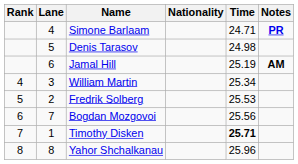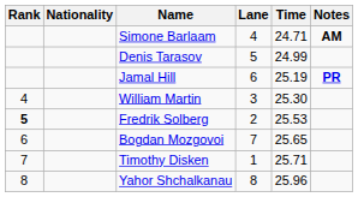 <table class="wikitable sortable" style="text-align:center">
 <tr>
 <th>Rank</th>
+<th>Nationality</th>
+<th>Name</th>
 <th>Lane</th>
-<th>Name</th>
-<th>Nationality</th>
 <th>Time</th>
 <th>Notes</th>
 </tr>
 <tr>
 <td></td>
+<td align=left></td>
+<td align=left><a href='#'>Simone Barlaam</a></td>
 <td>4</td>
-<td align=left><a href='#'>Simone Barlaam</a></td>
-<td align=left></td>
 <td>24.71</td>
-<td><strong><a href='#'>PR</a></strong></td>
+<td><strong>AM</strong></td>
 </tr>
 <tr>
 <td></td>
+<td align=left></td>
+<td align=left><a href='#'>Denis Tarasov</a></td>
 <td>5</td>
-<td align=left><a href='#'>Denis Tarasov</a></td>
-<td align=left></td>
-<td>24.98</td>
+<td>24.99</td>
 <td></td>
 </tr>
 <tr>
 <td></td>
+<td align=left></td>
+<td align=left><a href='#'>Jamal Hill</a></td>
 <td>6</td>
-<td align=left><a href='#'>Jamal Hill</a></td>
-<td align=left></td>
 <td>25.19</td>
-<td><strong>AM</strong></td>
+<td><strong><a href='#'>PR</a></strong></td>
 </tr>
 <tr>
 <td>4</td>
+<td align=left></td>
+<td align=left><a href='#'>William Martin</a></td>
 <td>3</td>
-<td align=left><a href='#'>William Martin</a></td>
-<td align=left></td>
-<td>25.34</td>
+<td>25.30</td>
 <td></td>
 </tr>
 <tr>
-<td>5</td>
+<td><strong>5</strong></td>
+<td align=left></td>
+<td align=left><a href='#'>Fredrik Solberg</a></td>
 <td>2</td>
-<td align=left><a href='#'>Fredrik Solberg</a></td>
-<td align=left></td>
 <td>25.53</td>
 <td></td>
 </tr>
 <tr>
 <td>6</td>
+<td align=left></td>
+<td align=left><a href='#'>Bogdan Mozgovoi</a></td>
 <td>7</td>
-<td align=left><a href='#'>Bogdan Mozgovoi</a></td>
-<td align=left></td>
-<td>25.56</td>
+<td>25.65</td>
 <td></td>
 </tr>
 <tr>
 <td>7</td>
+<td align=left></td>
+<td align=left><a href='#'>Timothy Disken</a></td>
 <td>1</td>
-<td align=left><a href='#'>Timothy Disken</a></td>
-<td align=left></td>
-<td><strong>25.71</strong></td>
+<td>25.71</td>
 <td></td>
 </tr>
 <tr>
 <td>8</td>
+<td align=left></td>
+<td align=left><a href='#'>Yahor Shchalkanau</a></td>
 <td>8</td>
-<td align=left><a href='#'>Yahor Shchalkanau</a></td>
-<td align=left></td>
 <td>25.96</td>
 <td></td>
 </tr>
 </table>
